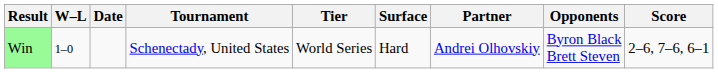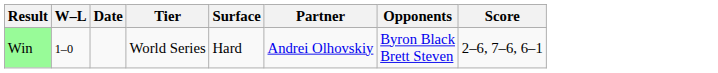 <table class="sortable wikitable">
 <tr>
 <th>Result</th>
 <th class="unsortable">W–L</th>
 <th>Date</th>
-<th>Tournament</th>
 <th>Tier</th>
 <th>Surface</th>
 <th>Partner</th>
 <th>Opponents</th>
 <th class="unsortable">Score</th>
 </tr>
 <tr>
 <td style="background:#98fb98;">Win</td>
 <td><small>1–0</small></td>
 <td><a href='#'></a></td>
-<td><a href='#'>Schenectady</a>, United States</td>
 <td>World Series</td>
 <td>Hard</td>
 <td> <a href='#'>Andrei Olhovskiy</a></td>
 <td> <a href='#'>Byron Black</a> <br>  <a href='#'>Brett Steven</a></td>
 <td>2–6, 7–6, 6–1</td>
 </tr>
 </table>
